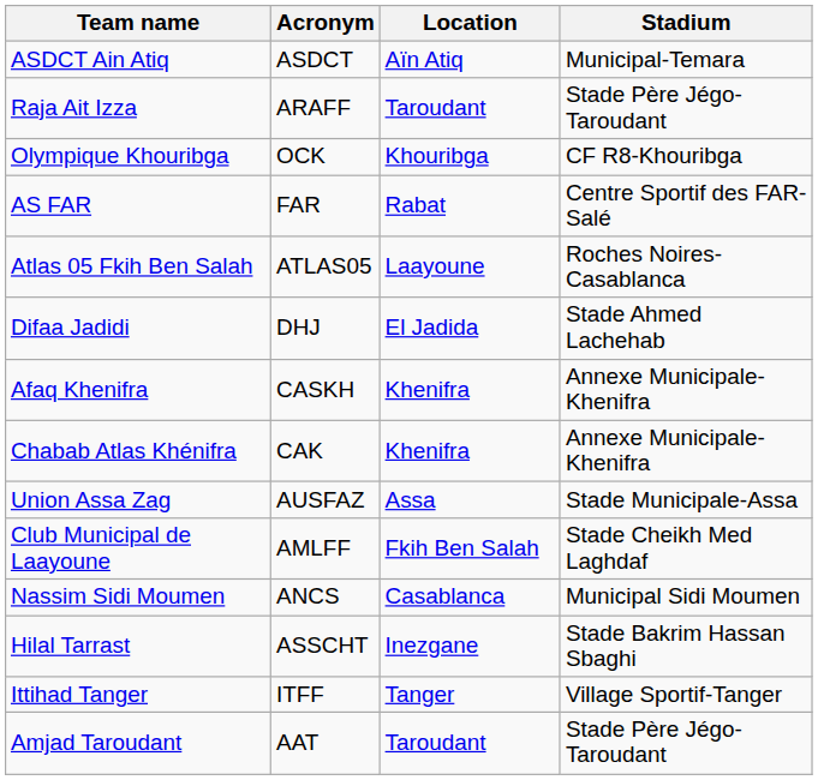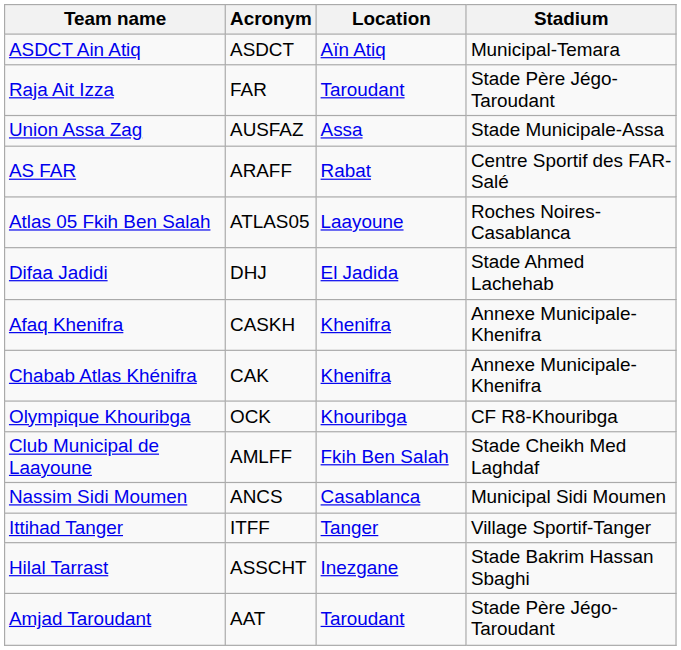 <table class="wikitable sortable">
 <tr>
 <th width="180px">Team name</th>
 <th width="60px">Acronym</th>
 <th width="120px">Location</th>
 <th width="170px">Stadium</th>
 </tr>
 <tr>
 <td><a href='#'>ASDCT Ain Atiq</a></td>
 <td>ASDCT</td>
 <td><a href='#'>Aïn Atiq</a></td>
 <td>Municipal-Temara</td>
 </tr>
 <tr>
 <td><a href='#'>Raja Ait Izza</a></td>
-<td>ARAFF</td>
+<td>FAR</td>
 <td><a href='#'>Taroudant</a></td>
 <td>Stade Père Jégo-Taroudant</td>
 </tr>
 <tr>
-<td><a href='#'>Olympique Khouribga</a></td>
-<td>OCK</td>
-<td><a href='#'>Khouribga</a></td>
-<td>CF R8-Khouribga</td>
+<td><a href='#'>Union Assa Zag</a></td>
+<td>AUSFAZ</td>
+<td><a href='#'>Assa</a></td>
+<td>Stade Municipale-Assa</td>
 </tr>
 <tr>
 <td><a href='#'>AS FAR</a></td>
-<td>FAR</td>
+<td>ARAFF</td>
 <td><a href='#'>Rabat</a></td>
 <td>Centre Sportif des FAR-Salé</td>
 </tr>
 <tr>
 <td><a href='#'>Atlas 05 Fkih Ben Salah</a></td>
 <td>ATLAS05</td>
 <td><a href='#'>Laayoune</a></td>
 <td>Roches Noires-Casablanca</td>
 </tr>
 <tr>
 <td><a href='#'>Difaa Jadidi</a></td>
 <td>DHJ</td>
 <td><a href='#'>El Jadida</a></td>
 <td>Stade Ahmed Lachehab</td>
 </tr>
 <tr>
 <td><a href='#'>Afaq Khenifra</a></td>
 <td>CASKH</td>
 <td><a href='#'>Khenifra</a></td>
 <td>Annexe Municipale-Khenifra</td>
 </tr>
 <tr>
 <td><a href='#'>Chabab Atlas Khénifra</a></td>
 <td>CAK</td>
 <td><a href='#'>Khenifra</a></td>
 <td>Annexe Municipale-Khenifra</td>
 </tr>
 <tr>
-<td><a href='#'>Union Assa Zag</a></td>
-<td>AUSFAZ</td>
-<td><a href='#'>Assa</a></td>
-<td>Stade Municipale-Assa</td>
+<td><a href='#'>Olympique Khouribga</a></td>
+<td>OCK</td>
+<td><a href='#'>Khouribga</a></td>
+<td>CF R8-Khouribga</td>
 </tr>
 <tr>
 <td><a href='#'>Club Municipal de Laayoune</a></td>
 <td>AMLFF</td>
 <td><a href='#'>Fkih Ben Salah</a></td>
 <td>Stade Cheikh Med Laghdaf</td>
 </tr>
 <tr>
 <td><a href='#'>Nassim Sidi Moumen</a></td>
 <td>ANCS</td>
 <td><a href='#'>Casablanca</a></td>
 <td>Municipal Sidi Moumen</td>
 </tr>
 <tr>
+<td><a href='#'>Ittihad Tanger</a></td>
+<td>ITFF</td>
+<td><a href='#'>Tanger</a></td>
+<td>Village Sportif-Tanger</td>
+</tr>
+<tr>
 <td><a href='#'>Hilal Tarrast</a></td>
 <td>ASSCHT</td>
 <td><a href='#'>Inezgane</a></td>
 <td>Stade Bakrim Hassan Sbaghi</td>
-</tr>
-<tr>
-<td><a href='#'>Ittihad Tanger</a></td>
-<td>ITFF</td>
-<td><a href='#'>Tanger</a></td>
-<td>Village Sportif-Tanger</td>
 </tr>
 <tr>
 <td><a href='#'>Amjad Taroudant</a></td>
 <td>AAT</td>
 <td><a href='#'>Taroudant</a></td>
 <td>Stade Père Jégo-Taroudant</td>
 </tr>
 </table>
